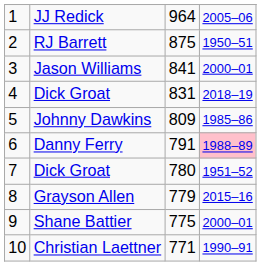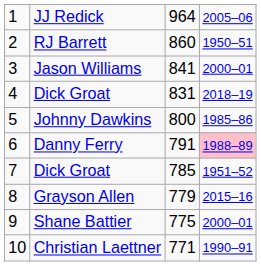 <table class="wikitable">
 <tr>
 </tr>
 <tr>
 <td>1</td>
 <td><a href='#'>JJ Redick</a></td>
 <td>964</td>
 <td style="font-size:80%;"><a href='#'>2005–06</a></td>
 </tr>
 <tr>
 <td>2</td>
 <td><a href='#'>RJ Barrett</a></td>
-<td>875</td>
+<td>860</td>
 <td style="font-size:80%;"><a href='#'>1950–51</a></td>
 </tr>
 <tr>
 <td>3</td>
 <td><a href='#'>Jason Williams</a></td>
 <td>841</td>
 <td style="font-size:80%;"><a href='#'>2000–01</a></td>
 </tr>
 <tr>
 <td>4</td>
 <td><a href='#'>Dick Groat</a></td>
 <td>831</td>
 <td style="font-size:80%;"><a href='#'>2018–19</a></td>
 </tr>
 <tr>
 <td>5</td>
 <td><a href='#'>Johnny Dawkins</a></td>
-<td>809</td>
+<td>800</td>
 <td style="font-size:80%;"><a href='#'>1985–86</a></td>
 </tr>
 <tr>
 <td>6</td>
 <td><a href='#'>Danny Ferry</a></td>
 <td>791</td>
 <td style="background: pink; font-size:80%;"><a href='#'>1988–89</a></td>
 </tr>
 <tr>
 <td>7</td>
 <td><a href='#'>Dick Groat</a></td>
-<td>780</td>
+<td>785</td>
 <td style="font-size:80%;"><a href='#'>1951–52</a></td>
 </tr>
 <tr>
 <td>8</td>
 <td><a href='#'>Grayson Allen</a></td>
 <td>779</td>
 <td style="font-size:80%;"><a href='#'>2015–16</a></td>
 </tr>
 <tr>
 <td>9</td>
 <td><a href='#'>Shane Battier</a></td>
 <td>775</td>
 <td style="font-size:80%;"><a href='#'>2000–01</a></td>
 </tr>
 <tr>
 <td>10</td>
 <td><a href='#'>Christian Laettner</a></td>
 <td>771</td>
 <td style="font-size:80%;"><a href='#'>1990–91</a></td>
 </tr>
 </table>
